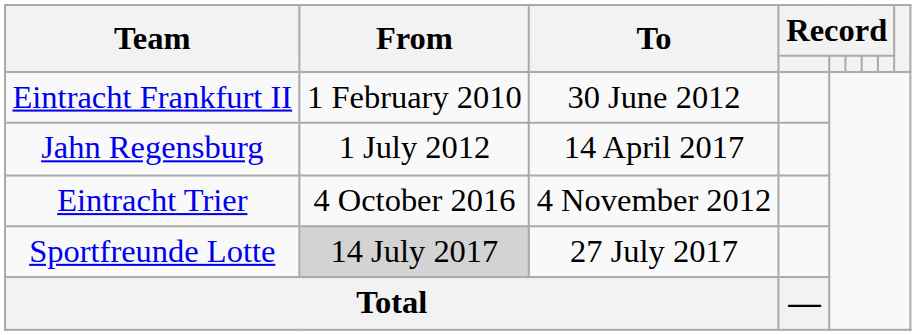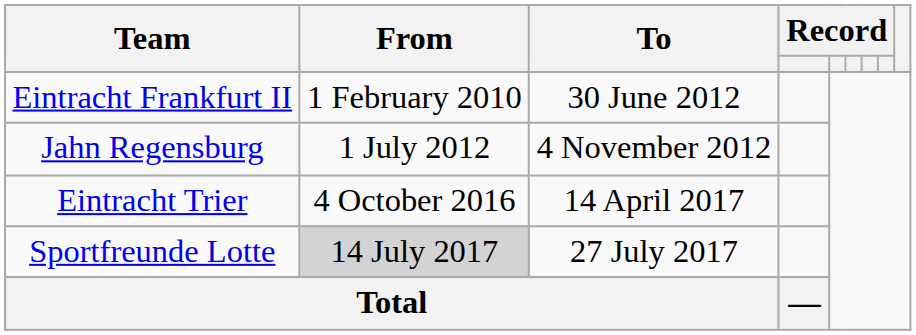 <table class="wikitable" style="text-align: center">
 <tr>
 <th rowspan="2">Team</th>
 <th rowspan="2">From</th>
 <th rowspan="2">To</th>
 <th colspan="5">Record</th>
 <th rowspan="2"></th>
 </tr>
 <tr>
 <th></th>
 <th></th>
 <th></th>
 <th></th>
 <th></th>
 </tr>
 <tr>
 <td><a href='#'>Eintracht Frankfurt II</a></td>
 <td>1 February 2010</td>
 <td>30 June 2012<br></td>
 <td></td>
 </tr>
 <tr>
 <td><a href='#'>Jahn Regensburg</a></td>
 <td>1 July 2012</td>
-<td>14 April 2017<br></td>
+<td>4 November 2012<br></td>
 <td></td>
 </tr>
 <tr>
 <td><a href='#'>Eintracht Trier</a></td>
 <td>4 October 2016</td>
-<td>4 November 2012<br></td>
+<td>14 April 2017<br></td>
 <td></td>
 </tr>
 <tr>
 <td><a href='#'>Sportfreunde Lotte</a></td>
 <td style="background: lightgrey;">14 July 2017</td>
 <td>27 July 2017<br></td>
 <td></td>
 </tr>
 <tr>
 <th colspan="3">Total<br></th>
 <th>—</th>
 </tr>
 </table>
